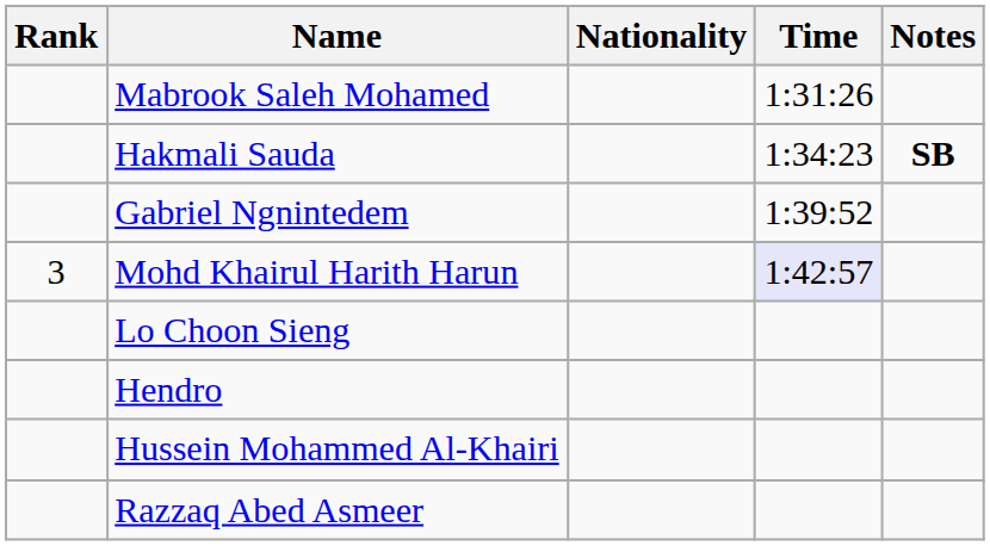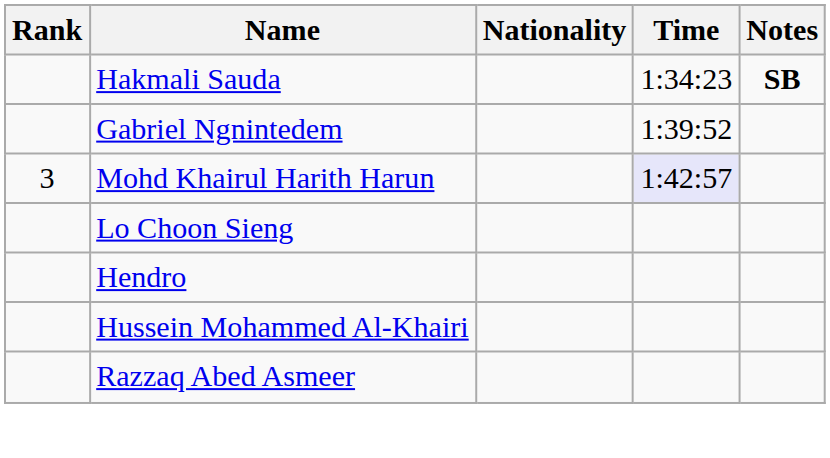 <table class="wikitable sortable" style="text-align:center;font-size:95%">
 <tr>
 <th>Rank</th>
 <th>Name</th>
 <th>Nationality</th>
 <th>Time</th>
 <th>Notes</th>
-</tr>
-<tr>
-<td></td>
-<td align=left><a href='#'>Mabrook Saleh Mohamed</a></td>
-<td align=left></td>
-<td>1:31:26</td>
-<td></td>
 </tr>
 <tr>
 <td></td>
 <td align=left><a href='#'>Hakmali Sauda</a></td>
 <td align=left></td>
 <td>1:34:23</td>
 <td><strong>SB</strong></td>
 </tr>
 <tr>
 <td></td>
 <td align=left><a href='#'>Gabriel Ngnintedem</a></td>
 <td align=left></td>
 <td>1:39:52</td>
 <td></td>
 </tr>
 <tr>
 <td>3</td>
 <td align=left><a href='#'>Mohd Khairul Harith Harun</a></td>
 <td align=left></td>
 <td style="background: lavender;">1:42:57</td>
 <td></td>
 </tr>
 <tr>
 <td></td>
 <td align=left><a href='#'>Lo Choon Sieng</a></td>
 <td align=left></td>
 <td></td>
 <td></td>
 </tr>
 <tr>
 <td></td>
 <td align=left><a href='#'>Hendro</a></td>
 <td align=left></td>
 <td></td>
 <td></td>
 </tr>
 <tr>
 <td></td>
 <td align=left><a href='#'>Hussein Mohammed Al-Khairi</a></td>
 <td align=left></td>
 <td></td>
 <td></td>
 </tr>
 <tr>
 <td></td>
 <td align=left><a href='#'>Razzaq Abed Asmeer</a></td>
 <td align=left></td>
 <td></td>
 <td></td>
 </tr>
 </table>
